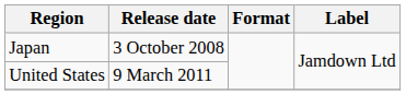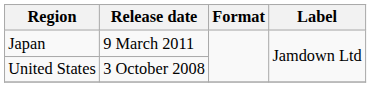 <table class="wikitable">
 <tr>
 <th>Region</th>
 <th>Release date</th>
 <th>Format</th>
 <th>Label</th>
 </tr>
 <tr>
 <td>Japan</td>
-<td>3 October 2008</td>
+<td>9 March 2011</td>
 <td rowspan="2"></td>
 <td rowspan="2">Jamdown Ltd</td>
 </tr>
 <tr>
 <td>United States</td>
-<td>9 March 2011</td>
+<td>3 October 2008</td>
 </tr>
 <tr>
 </tr>
 </table>
